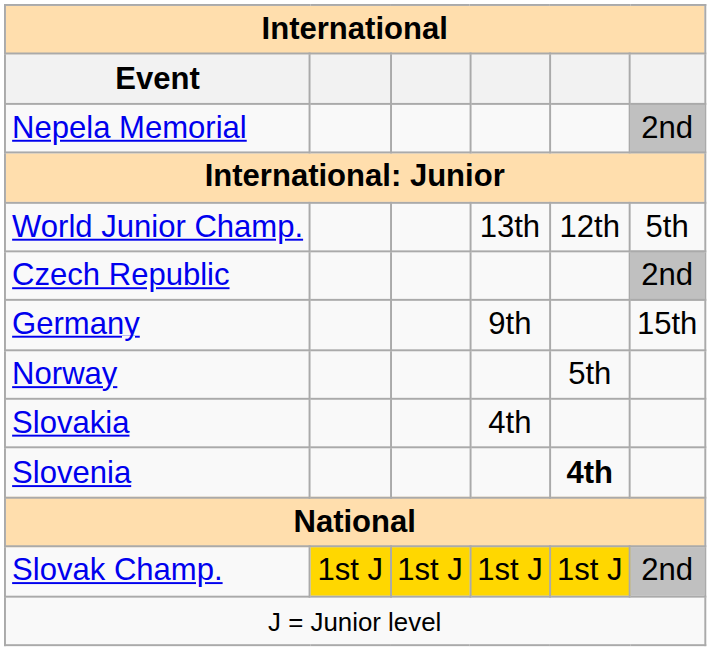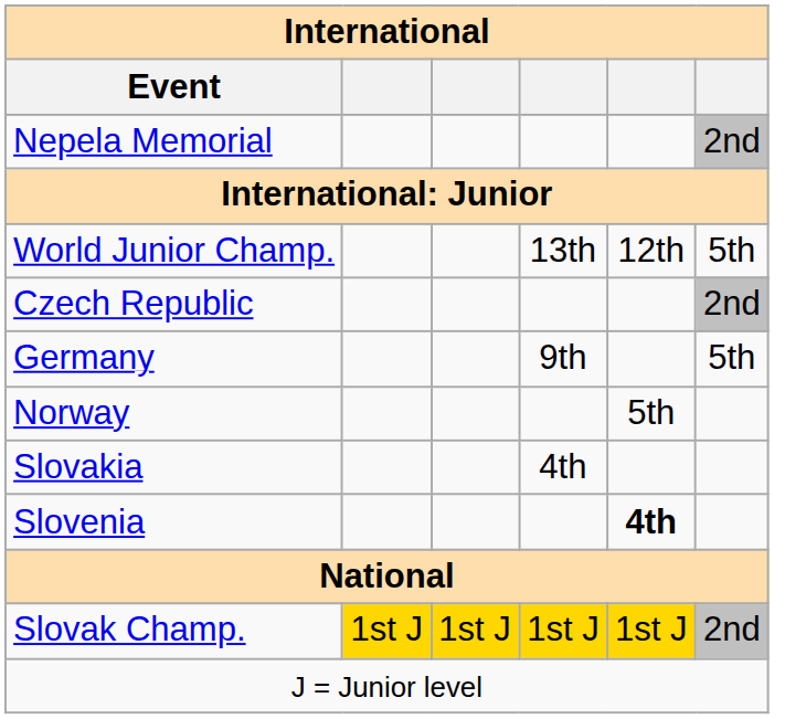 <table class="wikitable" style="text-align:center">
 <tr>
 <th style="background-color: #ffdead; " colspan=6 align=center>International</th>
 </tr>
 <tr>
 <th>Event</th>
 <th></th>
 <th></th>
 <th></th>
 <th></th>
 <th></th>
 </tr>
 <tr>
 <td align=left><a href='#'>Nepela Memorial</a></td>
 <td></td>
 <td></td>
 <td></td>
 <td></td>
 <td bgcolor=silver>2nd</td>
 </tr>
 <tr>
 <th style="background-color: #ffdead; " colspan=6 align=center>International: Junior</th>
 </tr>
 <tr>
 <td align=left><a href='#'>World Junior Champ.</a></td>
 <td></td>
 <td></td>
 <td>13th</td>
 <td>12th</td>
 <td>5th</td>
 </tr>
 <tr>
 <td align=left> <a href='#'>Czech Republic</a></td>
 <td></td>
 <td></td>
 <td></td>
 <td></td>
 <td bgcolor=silver>2nd</td>
 </tr>
 <tr>
 <td align=left> <a href='#'>Germany</a></td>
 <td></td>
 <td></td>
 <td>9th</td>
 <td></td>
-<td>15th</td>
+<td>5th</td>
 </tr>
 <tr>
 <td align=left> <a href='#'>Norway</a></td>
 <td></td>
 <td></td>
 <td></td>
 <td>5th</td>
 <td></td>
 </tr>
 <tr>
 <td align=left> <a href='#'>Slovakia</a></td>
 <td></td>
 <td></td>
 <td>4th</td>
 <td></td>
 <td></td>
 </tr>
 <tr>
 <td align=left> <a href='#'>Slovenia</a></td>
 <td></td>
 <td></td>
 <td></td>
 <td><strong>4th</strong></td>
 <td></td>
 </tr>
 <tr>
 <th style="background-color: #ffdead; " colspan=6 align=center>National</th>
 </tr>
 <tr>
 <td align=left><a href='#'>Slovak Champ.</a></td>
 <td bgcolor=gold>1st J</td>
 <td bgcolor=gold>1st J</td>
 <td bgcolor=gold>1st J</td>
 <td bgcolor=gold>1st J</td>
 <td bgcolor=silver>2nd</td>
 </tr>
 <tr>
 <td colspan=6 align=center><small> J = Junior level </small></td>
 </tr>
 </table>
